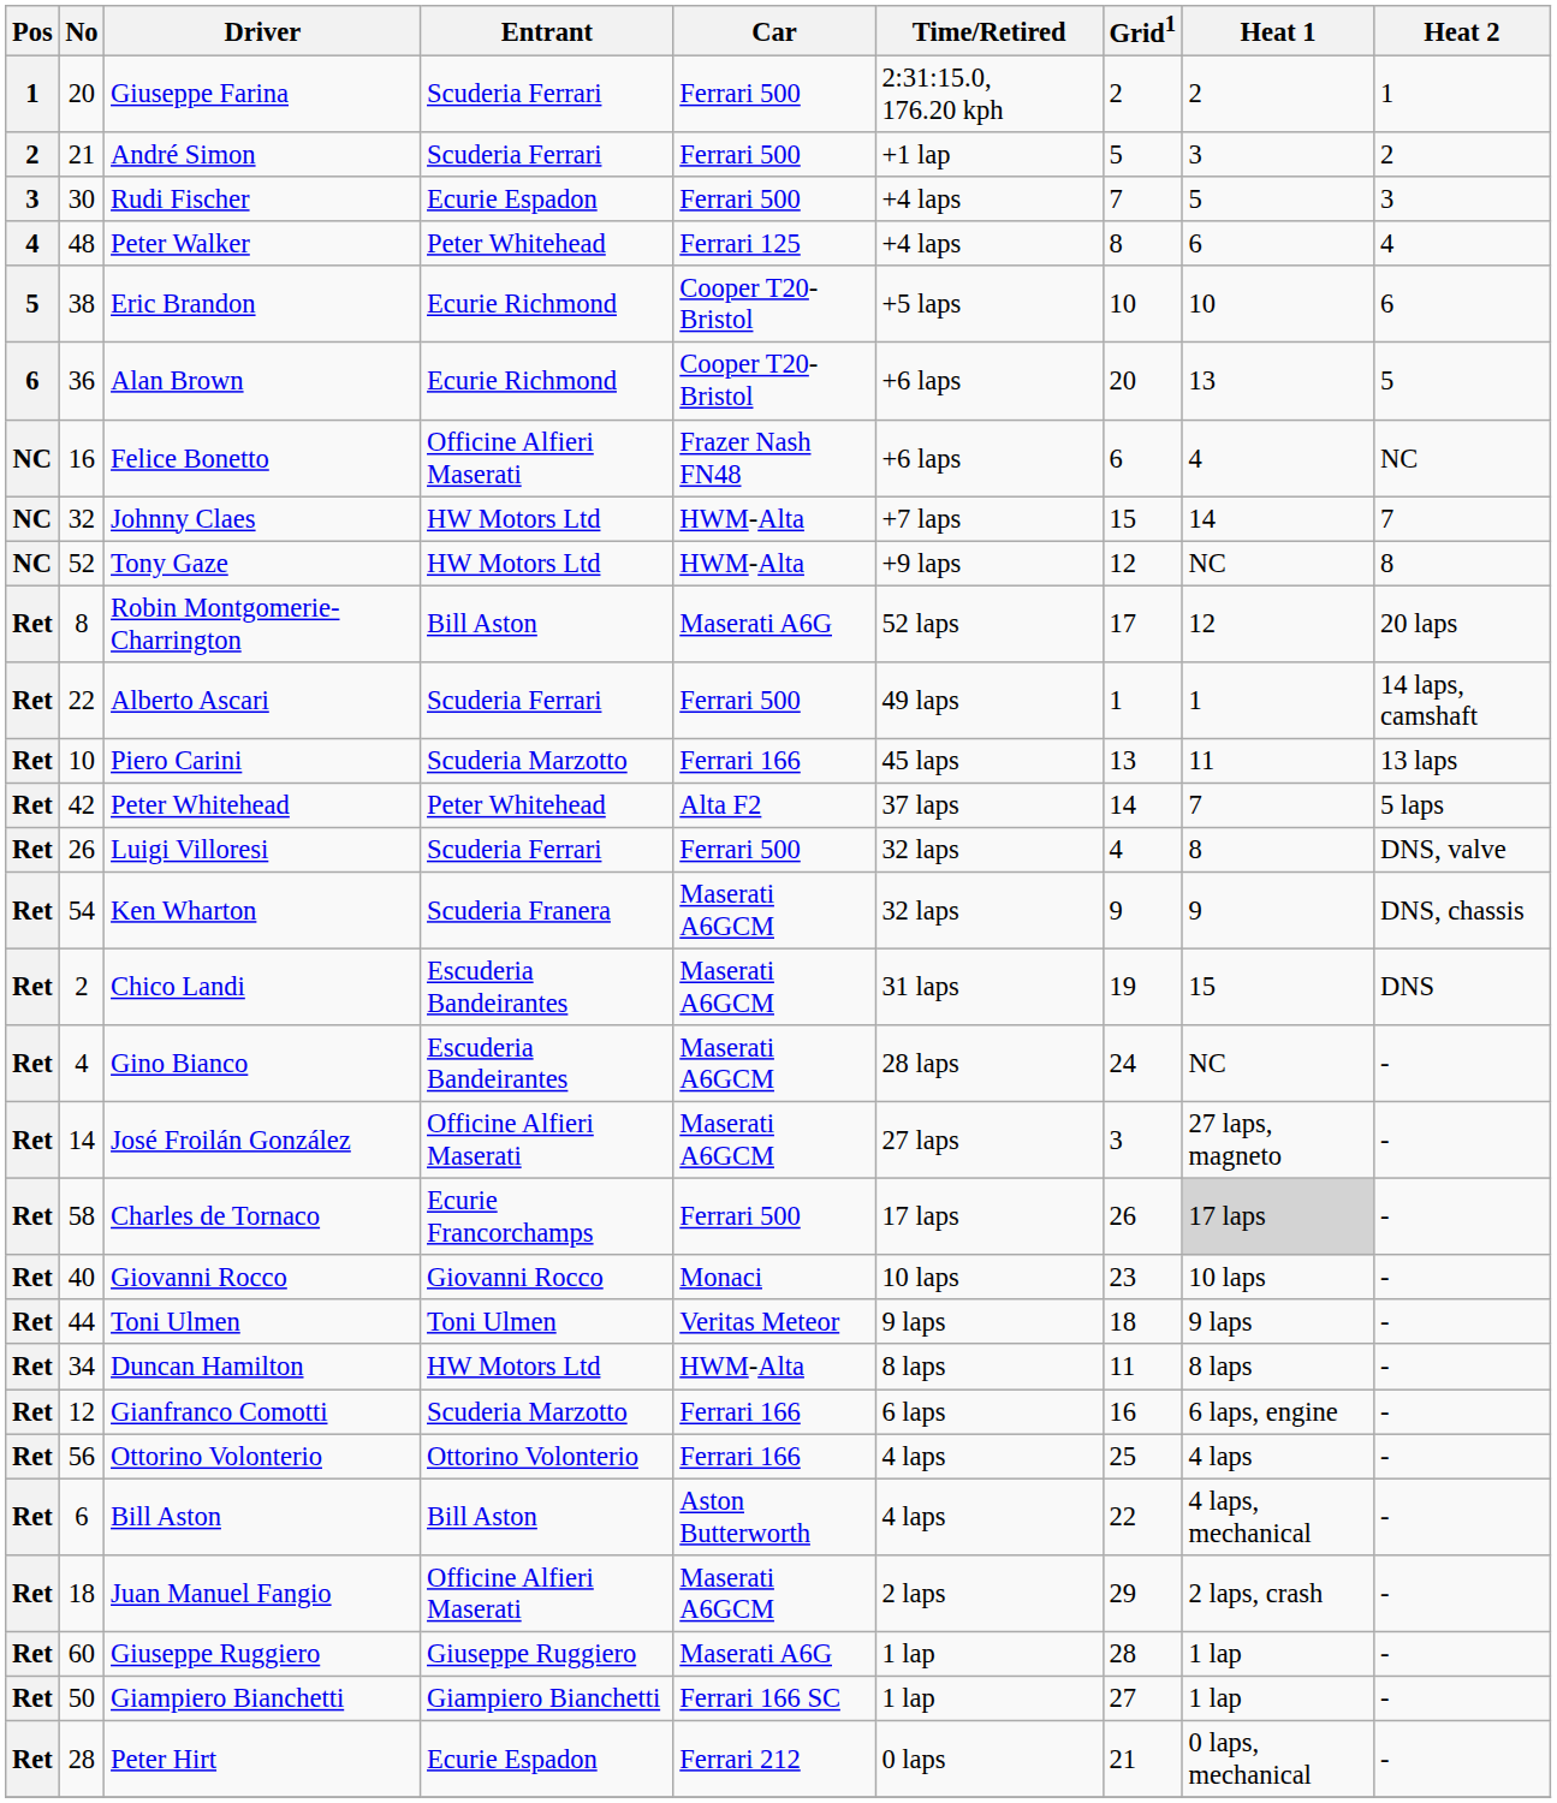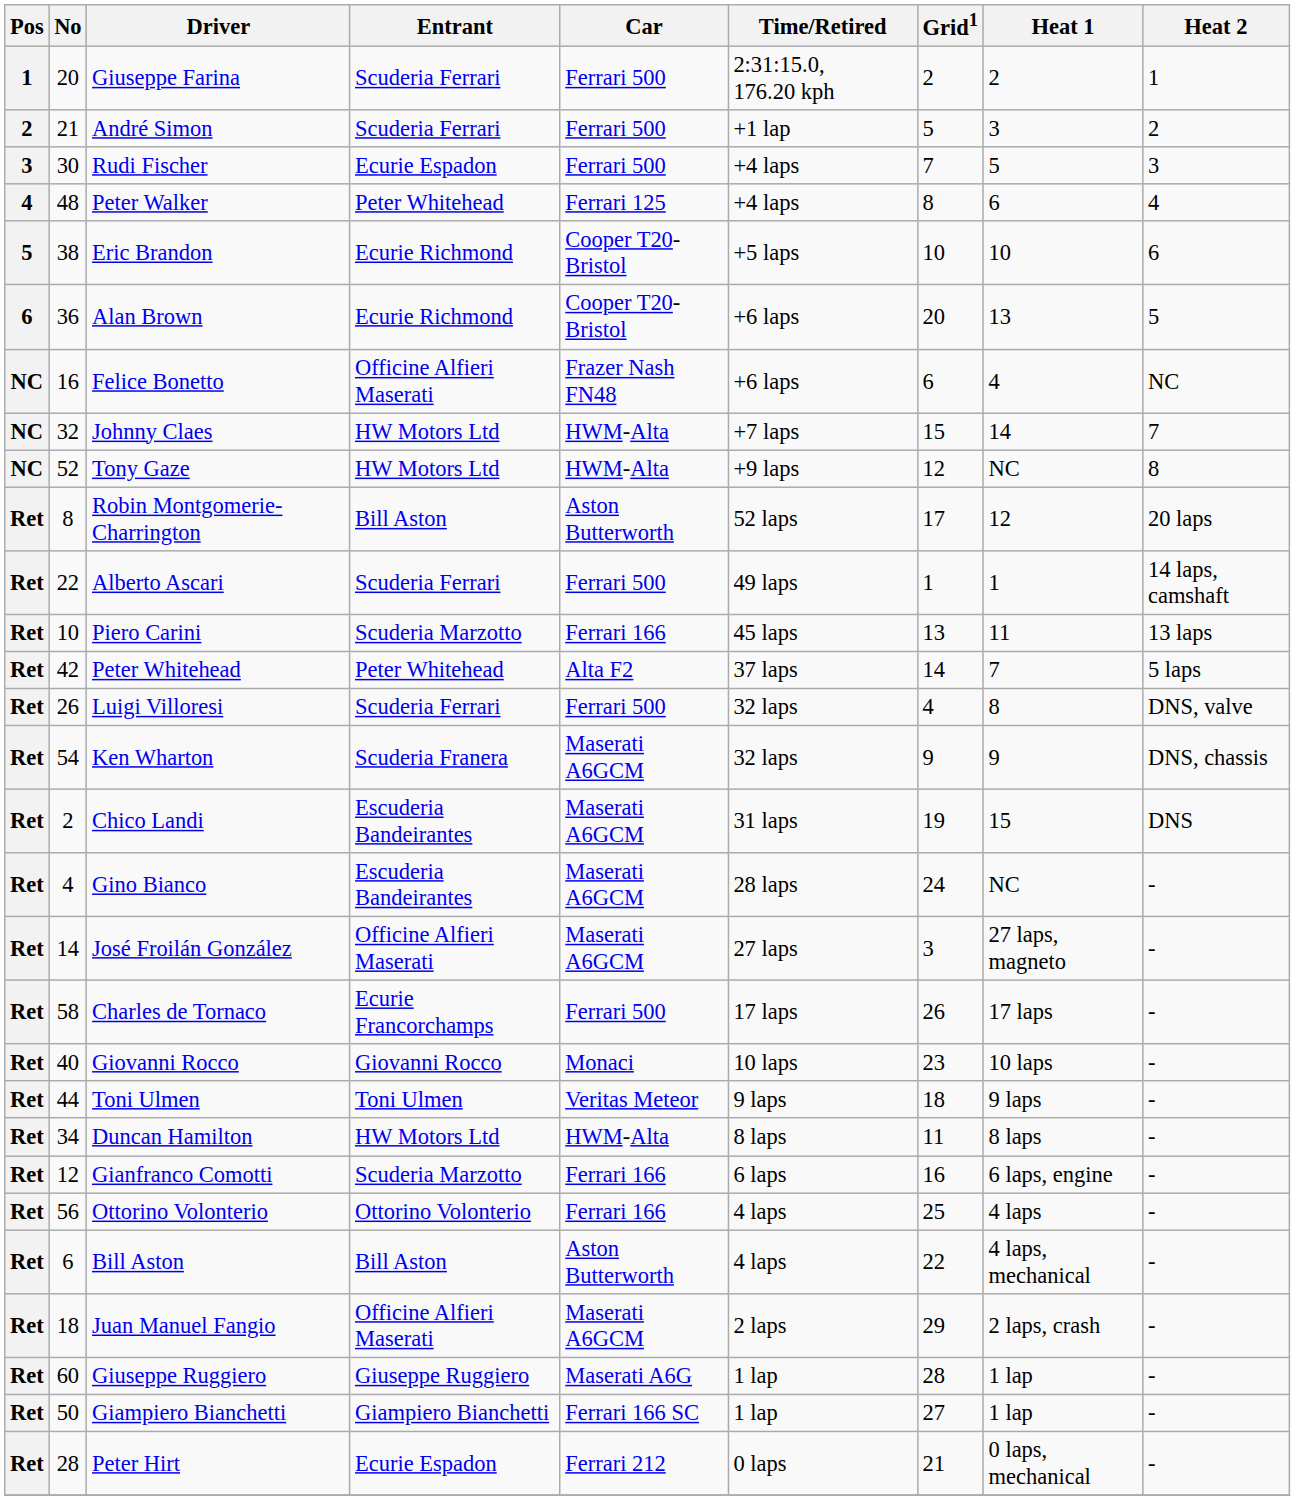 <table class="wikitable sortable" style="font-size: 95%;">
 <tr>
 <th>Pos</th>
 <th>No</th>
 <th>Driver</th>
 <th>Entrant</th>
 <th>Car</th>
 <th>Time/Retired</th>
 <th>Grid<sup>1</sup></th>
 <th>Heat 1</th>
 <th>Heat 2</th>
 </tr>
 <tr>
 <th>1</th>
 <td align="center">20</td>
 <td> <a href='#'>Giuseppe Farina</a></td>
 <td><a href='#'>Scuderia Ferrari</a></td>
 <td><a href='#'>Ferrari 500</a></td>
 <td>2:31:15.0, 176.20 kph</td>
 <td>2</td>
 <td>2</td>
 <td>1</td>
 </tr>
 <tr>
 <th>2</th>
 <td align="center">21</td>
 <td> <a href='#'>André Simon</a></td>
 <td><a href='#'>Scuderia Ferrari</a></td>
 <td><a href='#'>Ferrari 500</a></td>
 <td>+1 lap</td>
 <td>5</td>
 <td>3</td>
 <td>2</td>
 </tr>
 <tr>
 <th>3</th>
 <td align="center">30</td>
 <td> <a href='#'>Rudi Fischer</a></td>
 <td><a href='#'>Ecurie Espadon</a></td>
 <td><a href='#'>Ferrari 500</a></td>
 <td>+4 laps</td>
 <td>7</td>
 <td>5</td>
 <td>3</td>
 </tr>
 <tr>
 <th>4</th>
 <td align="center">48</td>
 <td> <a href='#'>Peter Walker</a></td>
 <td><a href='#'>Peter Whitehead</a></td>
 <td><a href='#'>Ferrari 125</a></td>
 <td>+4 laps</td>
 <td>8</td>
 <td>6</td>
 <td>4</td>
 </tr>
 <tr>
 <th>5</th>
 <td align="center">38</td>
 <td> <a href='#'>Eric Brandon</a></td>
 <td><a href='#'>Ecurie Richmond</a></td>
 <td><a href='#'>Cooper T20</a>-<a href='#'>Bristol</a></td>
 <td>+5 laps</td>
 <td>10</td>
 <td>10</td>
 <td>6</td>
 </tr>
 <tr>
 <th>6</th>
 <td align="center">36</td>
 <td> <a href='#'>Alan Brown</a></td>
 <td><a href='#'>Ecurie Richmond</a></td>
 <td><a href='#'>Cooper T20</a>-<a href='#'>Bristol</a></td>
 <td>+6 laps</td>
 <td>20</td>
 <td>13</td>
 <td>5</td>
 </tr>
 <tr>
 <th>NC</th>
 <td align="center">16</td>
 <td> <a href='#'>Felice Bonetto</a></td>
 <td><a href='#'>Officine Alfieri Maserati</a></td>
 <td><a href='#'>Frazer Nash FN48</a></td>
 <td>+6 laps</td>
 <td>6</td>
 <td>4</td>
 <td>NC</td>
 </tr>
 <tr>
 <th>NC</th>
 <td align="center">32</td>
 <td> <a href='#'>Johnny Claes</a></td>
 <td><a href='#'>HW Motors Ltd</a></td>
 <td><a href='#'>HWM</a>-<a href='#'>Alta</a></td>
 <td>+7 laps</td>
 <td>15</td>
 <td>14</td>
 <td>7</td>
 </tr>
 <tr>
 <th>NC</th>
 <td align="center">52</td>
 <td> <a href='#'>Tony Gaze</a></td>
 <td><a href='#'>HW Motors Ltd</a></td>
 <td><a href='#'>HWM</a>-<a href='#'>Alta</a></td>
 <td>+9 laps</td>
 <td>12</td>
 <td>NC</td>
 <td>8</td>
 </tr>
 <tr>
 <th>Ret</th>
 <td align="center">8</td>
 <td> <a href='#'>Robin Montgomerie-Charrington</a></td>
 <td><a href='#'>Bill Aston</a></td>
-<td><a href='#'>Maserati A6G</a></td>
+<td><a href='#'>Aston Butterworth</a></td>
 <td>52 laps</td>
 <td>17</td>
 <td>12</td>
 <td>20 laps</td>
 </tr>
 <tr>
 <th>Ret</th>
 <td align="center">22</td>
 <td> <a href='#'>Alberto Ascari</a></td>
 <td><a href='#'>Scuderia Ferrari</a></td>
 <td><a href='#'>Ferrari 500</a></td>
 <td>49 laps</td>
 <td>1</td>
 <td>1</td>
 <td>14 laps, camshaft</td>
 </tr>
 <tr>
 <th>Ret</th>
 <td align="center">10</td>
 <td> <a href='#'>Piero Carini</a></td>
 <td><a href='#'>Scuderia Marzotto</a></td>
 <td><a href='#'>Ferrari 166</a></td>
 <td>45 laps</td>
 <td>13</td>
 <td>11</td>
 <td>13 laps</td>
 </tr>
 <tr>
 <th>Ret</th>
 <td align="center">42</td>
 <td> <a href='#'>Peter Whitehead</a></td>
 <td><a href='#'>Peter Whitehead</a></td>
 <td><a href='#'>Alta F2</a></td>
 <td>37 laps</td>
 <td>14</td>
 <td>7</td>
 <td>5 laps</td>
 </tr>
 <tr>
 <th>Ret</th>
 <td align="center">26</td>
 <td> <a href='#'>Luigi Villoresi</a></td>
 <td><a href='#'>Scuderia Ferrari</a></td>
 <td><a href='#'>Ferrari 500</a></td>
 <td>32 laps</td>
 <td>4</td>
 <td>8</td>
 <td>DNS, valve</td>
 </tr>
 <tr>
 <th>Ret</th>
 <td align="center">54</td>
 <td> <a href='#'>Ken Wharton</a></td>
 <td><a href='#'>Scuderia Franera</a></td>
 <td><a href='#'>Maserati A6GCM</a></td>
 <td>32 laps</td>
 <td>9</td>
 <td>9</td>
 <td>DNS, chassis</td>
 </tr>
 <tr>
 <th>Ret</th>
 <td align="center">2</td>
 <td> <a href='#'>Chico Landi</a></td>
 <td><a href='#'>Escuderia Bandeirantes</a></td>
 <td><a href='#'>Maserati A6GCM</a></td>
 <td>31 laps</td>
 <td>19</td>
 <td>15</td>
 <td>DNS</td>
 </tr>
 <tr>
 <th>Ret</th>
 <td align="center">4</td>
 <td> <a href='#'>Gino Bianco</a></td>
 <td><a href='#'>Escuderia Bandeirantes</a></td>
 <td><a href='#'>Maserati A6GCM</a></td>
 <td>28 laps</td>
 <td>24</td>
 <td>NC</td>
 <td>-</td>
 </tr>
 <tr>
 <th>Ret</th>
 <td align="center">14</td>
 <td> <a href='#'>José Froilán González</a></td>
 <td><a href='#'>Officine Alfieri Maserati</a></td>
 <td><a href='#'>Maserati A6GCM</a></td>
 <td>27 laps</td>
 <td>3</td>
 <td>27 laps, magneto</td>
 <td>-</td>
 </tr>
 <tr>
 <th>Ret</th>
 <td align="center">58</td>
 <td> <a href='#'>Charles de Tornaco</a></td>
 <td><a href='#'>Ecurie Francorchamps</a></td>
 <td><a href='#'>Ferrari 500</a></td>
 <td>17 laps</td>
 <td>26</td>
-<td style="background: lightgrey;">17 laps</td>
+<td>17 laps</td>
 <td>-</td>
 </tr>
 <tr>
 <th>Ret</th>
 <td align="center">40</td>
 <td> <a href='#'>Giovanni Rocco</a></td>
 <td><a href='#'>Giovanni Rocco</a></td>
 <td><a href='#'>Monaci</a></td>
 <td>10 laps</td>
 <td>23</td>
 <td>10 laps</td>
 <td>-</td>
 </tr>
 <tr>
 <th>Ret</th>
 <td align="center">44</td>
 <td> <a href='#'>Toni Ulmen</a></td>
 <td><a href='#'>Toni Ulmen</a></td>
 <td><a href='#'>Veritas Meteor</a></td>
 <td>9 laps</td>
 <td>18</td>
 <td>9 laps</td>
 <td>-</td>
 </tr>
 <tr>
 <th>Ret</th>
 <td align="center">34</td>
 <td> <a href='#'>Duncan Hamilton</a></td>
 <td><a href='#'>HW Motors Ltd</a></td>
 <td><a href='#'>HWM</a>-<a href='#'>Alta</a></td>
 <td>8 laps</td>
 <td>11</td>
 <td>8 laps</td>
 <td>-</td>
 </tr>
 <tr>
 <th>Ret</th>
 <td align="center">12</td>
 <td> <a href='#'>Gianfranco Comotti</a></td>
 <td><a href='#'>Scuderia Marzotto</a></td>
 <td><a href='#'>Ferrari 166</a></td>
 <td>6 laps</td>
 <td>16</td>
 <td>6 laps, engine</td>
 <td>-</td>
 </tr>
 <tr>
 <th>Ret</th>
 <td align="center">56</td>
 <td> <a href='#'>Ottorino Volonterio</a></td>
 <td><a href='#'>Ottorino Volonterio</a></td>
 <td><a href='#'>Ferrari 166</a></td>
 <td>4 laps</td>
 <td>25</td>
 <td>4 laps</td>
 <td>-</td>
 </tr>
 <tr>
 <th>Ret</th>
 <td align="center">6</td>
 <td> <a href='#'>Bill Aston</a></td>
 <td><a href='#'>Bill Aston</a></td>
 <td><a href='#'>Aston Butterworth</a></td>
 <td>4 laps</td>
 <td>22</td>
 <td>4 laps, mechanical</td>
 <td>-</td>
 </tr>
 <tr>
 <th>Ret</th>
 <td align="center">18</td>
 <td> <a href='#'>Juan Manuel Fangio</a></td>
 <td><a href='#'>Officine Alfieri Maserati</a></td>
 <td><a href='#'>Maserati A6GCM</a></td>
 <td>2 laps</td>
 <td>29</td>
 <td>2 laps, crash</td>
 <td>-</td>
 </tr>
 <tr>
 <th>Ret</th>
 <td align="center">60</td>
 <td> <a href='#'>Giuseppe Ruggiero</a></td>
 <td><a href='#'>Giuseppe Ruggiero</a></td>
 <td><a href='#'>Maserati A6G</a></td>
 <td>1 lap</td>
 <td>28</td>
 <td>1 lap</td>
 <td>-</td>
 </tr>
 <tr>
 <th>Ret</th>
 <td align="center">50</td>
 <td> <a href='#'>Giampiero Bianchetti</a></td>
 <td><a href='#'>Giampiero Bianchetti</a></td>
 <td><a href='#'>Ferrari 166 SC</a></td>
 <td>1 lap</td>
 <td>27</td>
 <td>1 lap</td>
 <td>-</td>
 </tr>
 <tr>
 <th>Ret</th>
 <td align="center">28</td>
 <td> <a href='#'>Peter Hirt</a></td>
 <td><a href='#'>Ecurie Espadon</a></td>
 <td><a href='#'>Ferrari 212</a></td>
 <td>0 laps</td>
 <td>21</td>
 <td>0 laps, mechanical</td>
 <td>-</td>
 </tr>
 <tr>
 </tr>
 </table>
